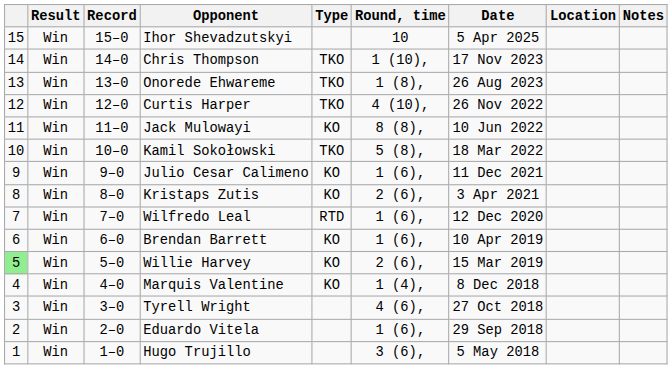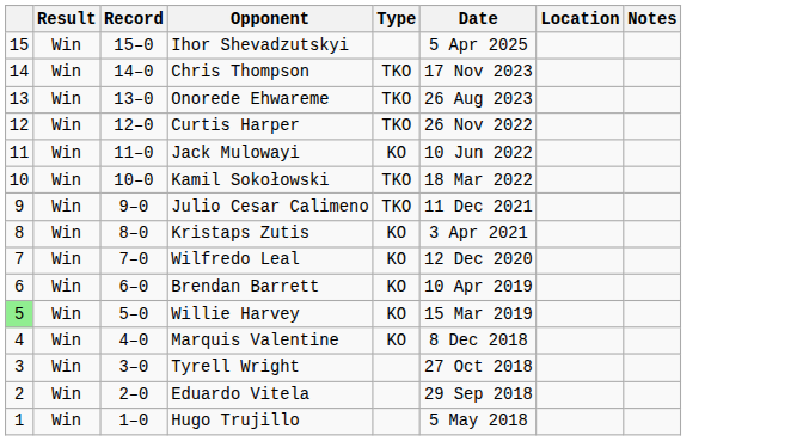 <table class="wikitable" style="text-align:center">
 <tr>
 <th></th>
 <th>Result</th>
 <th>Record</th>
 <th>Opponent</th>
 <th>Type</th>
-<th>Round, time</th>
 <th>Date</th>
 <th>Location</th>
 <th>Notes</th>
 </tr>
 <tr>
 <td>15</td>
 <td>Win</td>
 <td>15–0</td>
 <td align=left>Ihor Shevadzutskyi</td>
 <td></td>
-<td>10</td>
 <td>5 Apr 2025</td>
 <td align=left></td>
 <td></td>
 </tr>
 <tr>
 <td>14</td>
 <td>Win</td>
 <td>14–0</td>
 <td style="text-align:left;">Chris Thompson</td>
 <td>TKO</td>
-<td>1 (10), </td>
 <td>17 Nov 2023</td>
 <td style="text-align:left;"></td>
 <td></td>
 </tr>
 <tr>
 <td>13</td>
 <td>Win</td>
 <td>13–0</td>
 <td style="text-align:left;">Onorede Ehwareme</td>
 <td>TKO</td>
-<td>1 (8), </td>
 <td>26 Aug 2023</td>
 <td style="text-align:left;"></td>
 <td></td>
 </tr>
 <tr>
 <td>12</td>
 <td>Win</td>
 <td>12–0</td>
 <td style="text-align:left;">Curtis Harper</td>
 <td>TKO</td>
-<td>4 (10), </td>
 <td>26 Nov 2022</td>
 <td style="text-align:left;"></td>
 <td></td>
 </tr>
 <tr>
 <td>11</td>
 <td>Win</td>
 <td>11–0</td>
 <td style="text-align:left;">Jack Mulowayi</td>
 <td>KO</td>
-<td>8 (8), </td>
 <td>10 Jun 2022</td>
 <td style="text-align:left;"></td>
 <td></td>
 </tr>
 <tr>
 <td>10</td>
 <td>Win</td>
 <td>10–0</td>
 <td style="text-align:left;">Kamil Sokołowski</td>
 <td>TKO</td>
-<td>5 (8), </td>
 <td>18 Mar 2022</td>
 <td style="text-align:left;"></td>
 <td></td>
 </tr>
 <tr>
 <td>9</td>
 <td>Win</td>
 <td>9–0</td>
 <td style="text-align:left;">Julio Cesar Calimeno</td>
-<td>KO</td>
-<td>1 (6), </td>
+<td>TKO</td>
 <td>11 Dec 2021</td>
 <td style="text-align:left;"></td>
 <td></td>
 </tr>
 <tr>
 <td>8</td>
 <td>Win</td>
 <td>8–0</td>
 <td style="text-align:left;">Kristaps Zutis</td>
 <td>KO</td>
-<td>2 (6), </td>
 <td>3 Apr 2021</td>
 <td style="text-align:left;"></td>
 <td></td>
 </tr>
 <tr>
 <td>7</td>
 <td>Win</td>
 <td>7–0</td>
 <td style="text-align:left;">Wilfredo Leal</td>
-<td>RTD</td>
-<td>1 (6), </td>
+<td>KO</td>
 <td>12 Dec 2020</td>
 <td style="text-align:left;"></td>
 <td></td>
 </tr>
 <tr>
 <td>6</td>
 <td>Win</td>
 <td>6–0</td>
 <td style="text-align:left;">Brendan Barrett</td>
 <td>KO</td>
-<td>1 (6), </td>
 <td>10 Apr 2019</td>
 <td style="text-align:left;"></td>
 <td style="text-align:left;"></td>
 </tr>
 <tr>
 <td style="background: lightgreen;">5</td>
 <td>Win</td>
 <td>5–0</td>
 <td style="text-align:left;">Willie Harvey</td>
 <td>KO</td>
-<td>2 (6), </td>
 <td>15 Mar 2019</td>
 <td style="text-align:left;"></td>
 <td></td>
 </tr>
 <tr>
 <td>4</td>
 <td>Win</td>
 <td>4–0</td>
 <td style="text-align:left;">Marquis Valentine</td>
 <td>KO</td>
-<td>1 (4), </td>
 <td>8 Dec 2018</td>
 <td style="text-align:left;"></td>
 <td></td>
 </tr>
 <tr>
 <td>3</td>
 <td>Win</td>
 <td>3–0</td>
 <td style="text-align:left;">Tyrell Wright</td>
 <td></td>
-<td>4 (6), </td>
 <td>27 Oct 2018</td>
 <td style="text-align:left;"></td>
 <td></td>
 </tr>
 <tr>
 <td>2</td>
 <td>Win</td>
 <td>2–0</td>
 <td style="text-align:left;">Eduardo Vitela</td>
 <td></td>
-<td>1 (6), </td>
 <td>29 Sep 2018</td>
 <td style="text-align:left;"></td>
 <td></td>
 </tr>
 <tr>
 <td>1</td>
 <td>Win</td>
 <td>1–0</td>
 <td style="text-align:left;">Hugo Trujillo</td>
 <td></td>
-<td>3 (6), </td>
 <td>5 May 2018</td>
 <td style="text-align:left;"></td>
 <td></td>
 </tr>
 </table>
